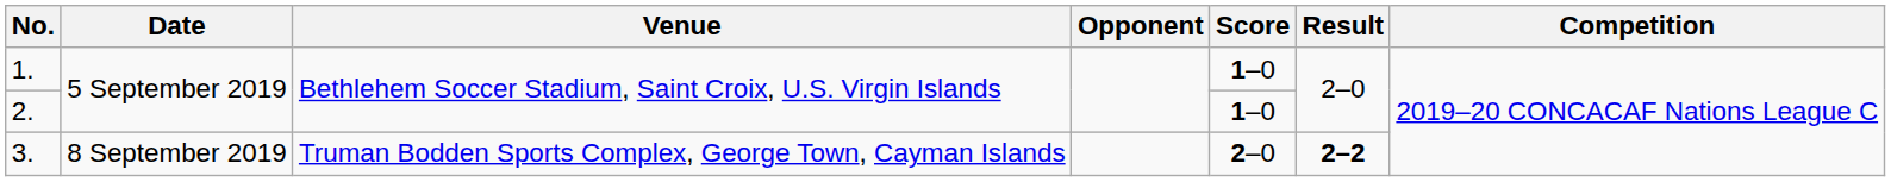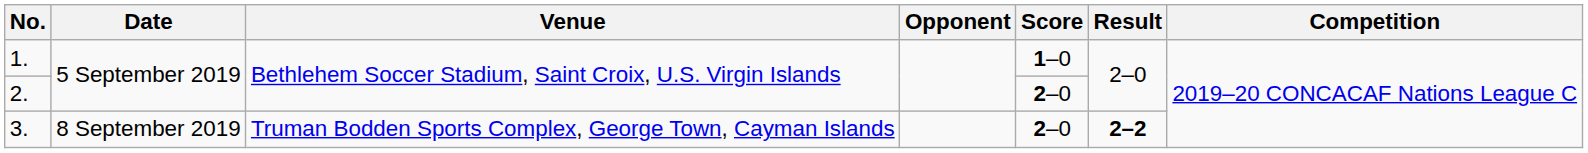 <table class="wikitable" style="font-size:100%;">
 <tr>
 <th>No.</th>
 <th>Date</th>
 <th>Venue</th>
 <th>Opponent</th>
 <th>Score</th>
 <th>Result</th>
 <th>Competition</th>
 </tr>
 <tr>
 <td>1.</td>
 <td rowspan="2">5 September 2019</td>
 <td rowspan="2"><a href='#'>Bethlehem Soccer Stadium</a>, <a href='#'>Saint Croix</a>, <a href='#'>U.S. Virgin Islands</a></td>
 <td rowspan="2"></td>
 <td align=center><strong>1</strong>–0</td>
 <td rowspan="2" style="text-align:center">2–0</td>
 <td rowspan="3"><a href='#'>2019–20 CONCACAF Nations League C</a></td>
 </tr>
 <tr>
 <td>2.</td>
-<td align=center><strong>1</strong>–0</td>
+<td align=center><strong>2</strong>–0</td>
 </tr>
 <tr>
 <td>3.</td>
 <td>8 September 2019</td>
 <td><a href='#'>Truman Bodden Sports Complex</a>, <a href='#'>George Town</a>, <a href='#'>Cayman Islands</a></td>
 <td></td>
 <td align=center><strong>2</strong>–0</td>
 <td align=center><strong>2–2</strong></td>
 </tr>
 </table>
